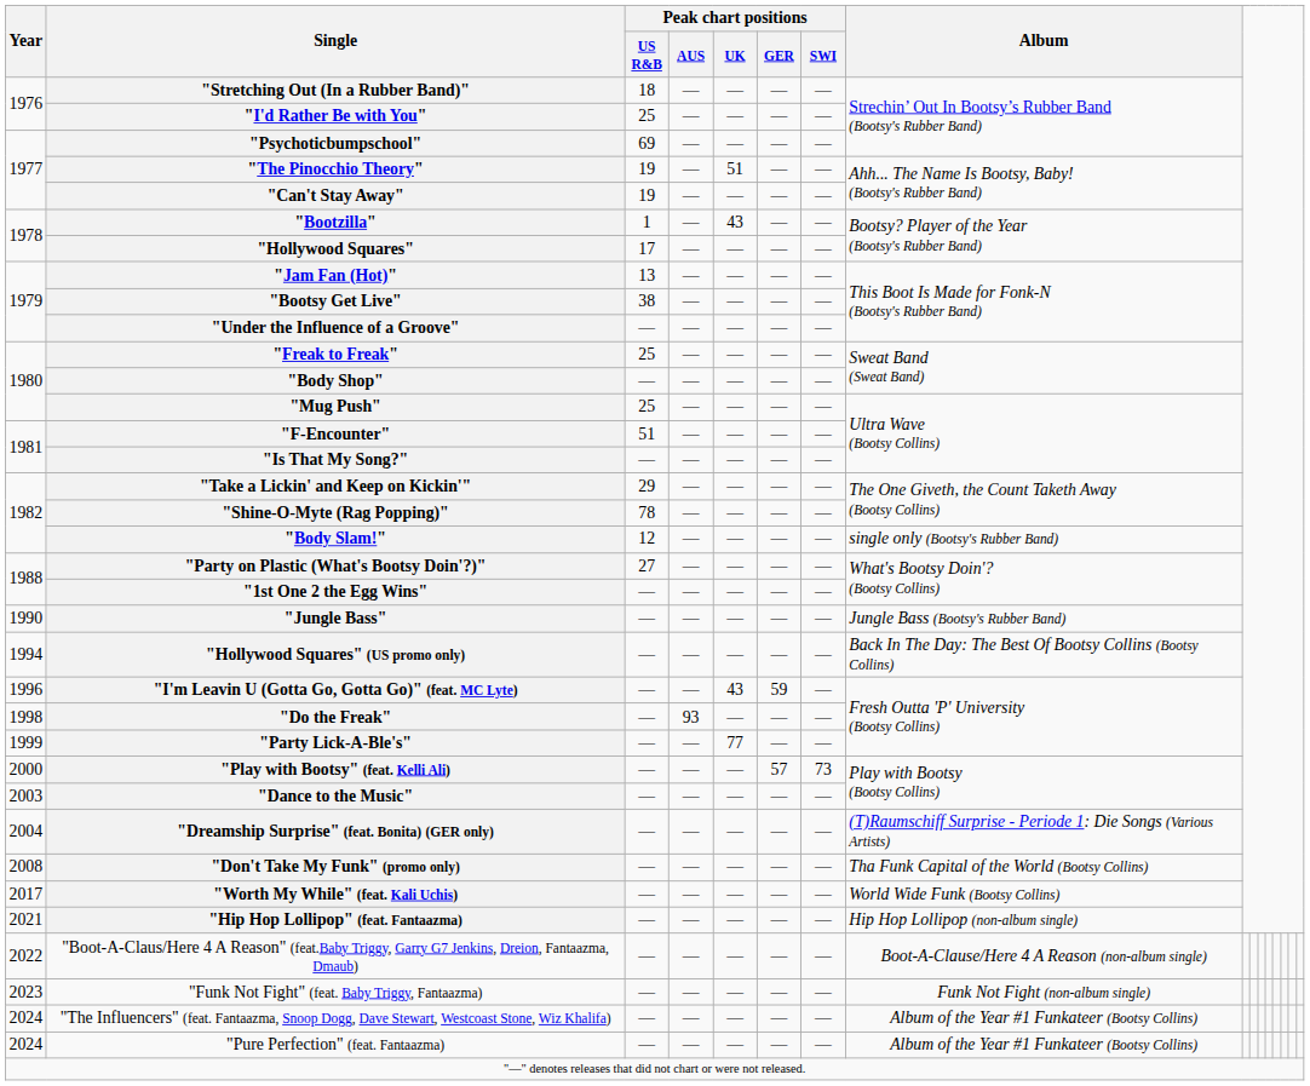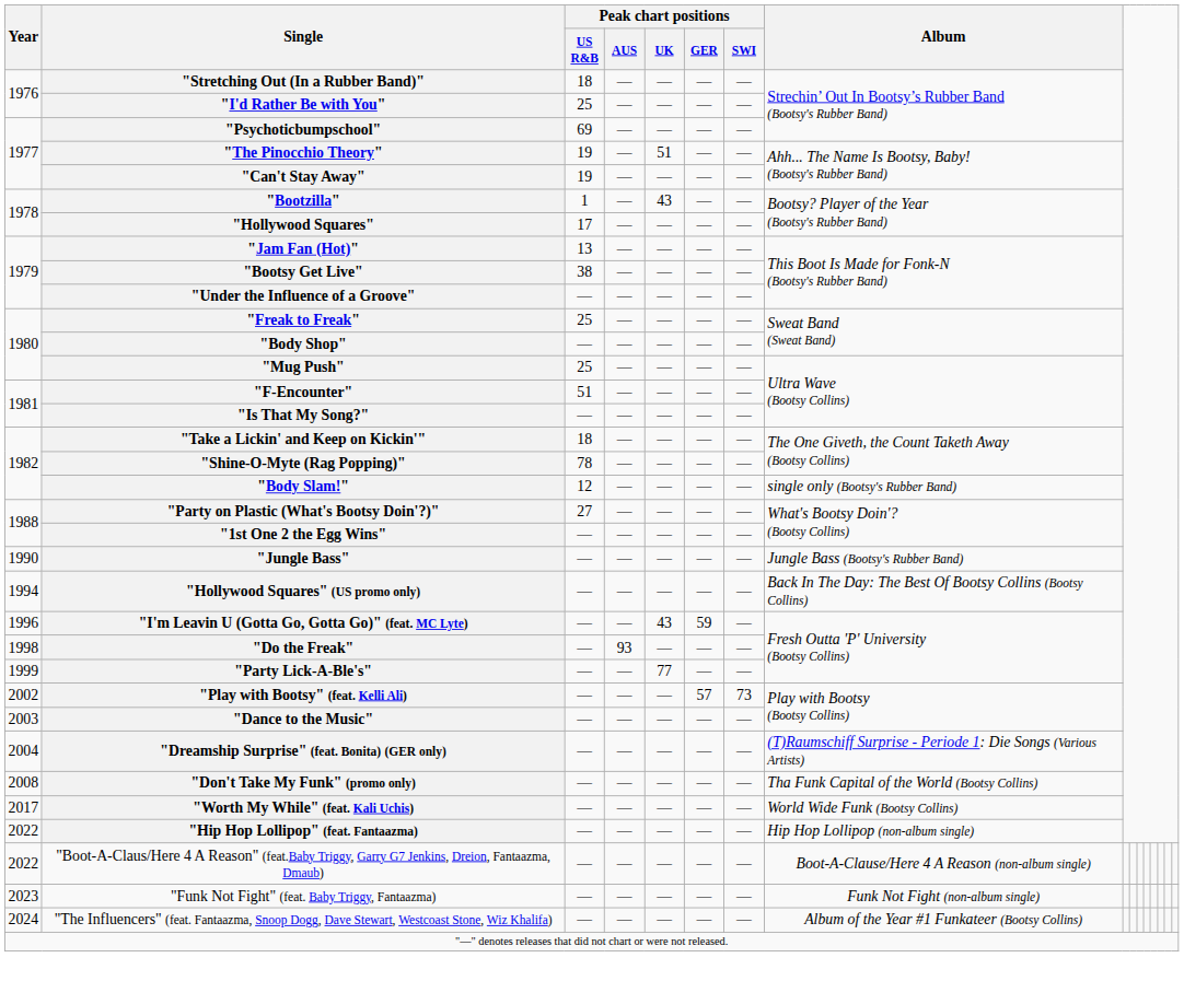 <table class="wikitable plainrowheaders" style="text-align:center;">
 <tr>
 <th rowspan="2">Year</th>
 <th rowspan="2">Single</th>
 <th colspan="5">Peak chart positions</th>
 <th rowspan="2">Album</th>
 </tr>
 <tr>
 <th width="35"><small><a href='#'>US R&B</a></small><br></th>
 <th width="35"><small><a href='#'>AUS</a></small><br></th>
 <th width="35"><small><a href='#'>UK</a></small><br></th>
 <th width="35"><small><a href='#'>GER</a></small><br></th>
 <th width="35"><small><a href='#'>SWI</a></small><br></th>
 </tr>
 <tr>
 <td rowspan="2">1976</td>
 <th scope="row">"Stretching Out (In a Rubber Band)"</th>
 <td>18</td>
 <td>—</td>
 <td>—</td>
 <td>—</td>
 <td>—</td>
 <td align="left" rowspan="3"><a href='#'>Strechin’ Out In Bootsy’s Rubber Band</a> <br><em><small>(Bootsy's Rubber Band)</small></em></td>
 </tr>
 <tr>
 <th scope="row">"<a href='#'>I'd Rather Be with You</a>"</th>
 <td>25</td>
 <td>—</td>
 <td>—</td>
 <td>—</td>
 <td>—</td>
 </tr>
 <tr>
 <td rowspan="3">1977</td>
 <th scope="row">"Psychoticbumpschool"</th>
 <td>69</td>
 <td>—</td>
 <td>—</td>
 <td>—</td>
 <td>—</td>
 </tr>
 <tr>
 <th scope="row">"<a href='#'>The Pinocchio Theory</a>"</th>
 <td>19</td>
 <td>—</td>
 <td>51</td>
 <td>—</td>
 <td>—</td>
 <td align="left" rowspan="2"><em>Ahh... The Name Is Bootsy, Baby!</em><br><em><small>(Bootsy's Rubber Band)</small></em></td>
 </tr>
 <tr>
 <th scope="row">"Can't Stay Away"</th>
 <td>19</td>
 <td>—</td>
 <td>—</td>
 <td>—</td>
 <td>—</td>
 </tr>
 <tr>
 <td rowspan="2">1978</td>
 <th scope="row">"<a href='#'>Bootzilla</a>"</th>
 <td>1</td>
 <td>—</td>
 <td>43</td>
 <td>—</td>
 <td>—</td>
 <td align="left" rowspan="2"><em>Bootsy? Player of the Year</em><br><em><small>(Bootsy's Rubber Band)</small></em></td>
 </tr>
 <tr>
 <th scope="row">"Hollywood Squares"</th>
 <td>17</td>
 <td>—</td>
 <td>—</td>
 <td>—</td>
 <td>—</td>
 </tr>
 <tr>
 <td rowspan="3">1979</td>
 <th scope="row">"<a href='#'>Jam Fan (Hot)</a>"</th>
 <td>13</td>
 <td>—</td>
 <td>—</td>
 <td>—</td>
 <td>—</td>
 <td align="left" rowspan="3"><em>This Boot Is Made for Fonk-N</em><br><em><small>(Bootsy's Rubber Band)</small></em></td>
 </tr>
 <tr>
 <th scope="row">"Bootsy Get Live"</th>
 <td>38</td>
 <td>—</td>
 <td>—</td>
 <td>—</td>
 <td>—</td>
 </tr>
 <tr>
 <th scope="row">"Under the Influence of a Groove"</th>
 <td>—</td>
 <td>—</td>
 <td>—</td>
 <td>—</td>
 <td>—</td>
 </tr>
 <tr>
 <td rowspan="3">1980</td>
 <th scope="row">"<a href='#'>Freak to Freak</a>"</th>
 <td>25</td>
 <td>—</td>
 <td>—</td>
 <td>—</td>
 <td>—</td>
 <td align="left" rowspan="2"><em>Sweat Band</em><br><em><small>(Sweat Band)</small></em></td>
 </tr>
 <tr>
 <th scope="row">"Body Shop"</th>
 <td>—</td>
 <td>—</td>
 <td>—</td>
 <td>—</td>
 <td>—</td>
 </tr>
 <tr>
 <th scope="row">"Mug Push"</th>
 <td>25</td>
 <td>—</td>
 <td>—</td>
 <td>—</td>
 <td>—</td>
 <td align="left" rowspan="3"><em>Ultra Wave</em><br><em><small>(Bootsy Collins)</small></em></td>
 </tr>
 <tr>
 <td rowspan="2">1981</td>
 <th scope="row">"F-Encounter"</th>
 <td>51</td>
 <td>—</td>
 <td>—</td>
 <td>—</td>
 <td>—</td>
 </tr>
 <tr>
 <th scope="row">"Is That My Song?"</th>
 <td>—</td>
 <td>—</td>
 <td>—</td>
 <td>—</td>
 <td>—</td>
 </tr>
 <tr>
 <td rowspan="3">1982</td>
 <th scope="row">"Take a Lickin' and Keep on Kickin'"</th>
-<td>29</td>
+<td>18</td>
 <td>—</td>
 <td>—</td>
 <td>—</td>
 <td>—</td>
 <td align="left" rowspan="2"><em>The One Giveth, the Count Taketh Away</em><br><em><small>(Bootsy Collins)</small></em></td>
 </tr>
 <tr>
 <th scope="row">"Shine-O-Myte (Rag Popping)"</th>
 <td>78</td>
 <td>—</td>
 <td>—</td>
 <td>—</td>
 <td>—</td>
 </tr>
 <tr>
 <th scope="row">"<a href='#'>Body Slam!</a>"</th>
 <td>12</td>
 <td>—</td>
 <td>—</td>
 <td>—</td>
 <td>—</td>
 <td align="left" rowspan="1"><em>single only</em> <em><small>(Bootsy's Rubber Band)</small></em></td>
 </tr>
 <tr>
 <td rowspan="2">1988</td>
 <th scope="row">"Party on Plastic (What's Bootsy Doin'?)"</th>
 <td>27</td>
 <td>—</td>
 <td>—</td>
 <td>—</td>
 <td>—</td>
 <td align="left" rowspan="2"><em>What's Bootsy Doin'?</em><br><em><small>(Bootsy Collins)</small></em></td>
 </tr>
 <tr>
 <th scope="row">"1st One 2 the Egg Wins"</th>
 <td>—</td>
 <td>—</td>
 <td>—</td>
 <td>—</td>
 <td>—</td>
 </tr>
 <tr>
 <td rowspan="1">1990</td>
 <th scope="row">"Jungle Bass"</th>
 <td>—</td>
 <td>—</td>
 <td>—</td>
 <td>—</td>
 <td>—</td>
 <td align="left" rowspan="1"><em>Jungle Bass</em> <em><small>(Bootsy's Rubber Band)</small></em></td>
 </tr>
 <tr>
 <td rowspan="1">1994</td>
 <th scope="row">"Hollywood Squares" <small>(US promo only)</small></th>
 <td>—</td>
 <td>—</td>
 <td>—</td>
 <td>—</td>
 <td>—</td>
 <td align="left" rowspan="1"><em>Back In The Day: The Best Of Bootsy Collins</em> <em><small>(Bootsy Collins)</small></em></td>
 </tr>
 <tr>
 <td rowspan="1">1996</td>
 <th scope="row">"I'm Leavin U (Gotta Go, Gotta Go)" <small>(feat. <a href='#'>MC Lyte</a>)</small></th>
 <td>—</td>
 <td>—</td>
 <td>43</td>
 <td>59</td>
 <td>—</td>
 <td align="left" rowspan="3"><em>Fresh Outta 'P' University</em><br><em><small>(Bootsy Collins)</small></em></td>
 </tr>
 <tr>
 <td rowspan="1">1998</td>
 <th scope="row">"Do the Freak"</th>
 <td>—</td>
 <td>93</td>
 <td>—</td>
 <td>—</td>
 <td>—</td>
 </tr>
 <tr>
 <td rowspan="1">1999</td>
 <th scope="row">"Party Lick-A-Ble's"</th>
 <td>—</td>
 <td>—</td>
 <td>77</td>
 <td>—</td>
 <td>—</td>
 </tr>
 <tr>
-<td rowspan="1">2000</td>
+<td rowspan="1">2002</td>
 <th scope="row">"Play with Bootsy" <small>(feat. <a href='#'>Kelli Ali</a>)</small></th>
 <td>—</td>
 <td>—</td>
 <td>—</td>
 <td>57</td>
 <td>73</td>
 <td align="left" rowspan="2"><em>Play with Bootsy</em><br><em><small>(Bootsy Collins)</small></em></td>
 </tr>
 <tr>
 <td rowspan="1">2003</td>
 <th scope="row">"Dance to the Music"</th>
 <td>—</td>
 <td>—</td>
 <td>—</td>
 <td>—</td>
 <td>—</td>
 </tr>
 <tr>
 <td rowspan="1">2004</td>
 <th scope="row">"Dreamship Surprise" <small>(feat. Bonita)</small> <small>(GER only)</small></th>
 <td>—</td>
 <td>—</td>
 <td>—</td>
 <td>—</td>
 <td>—</td>
 <td align="left" rowspan="1"><em><a href='#'>(T)Raumschiff Surprise - Periode 1</a>: Die Songs</em> <em><small>(Various Artists)</small></em></td>
 </tr>
 <tr>
 <td rowspan="1">2008</td>
 <th scope="row">"Don't Take My Funk" <small>(promo only)</small></th>
 <td>—</td>
 <td>—</td>
 <td>—</td>
 <td>—</td>
 <td>—</td>
 <td align="left" rowspan="1"><em>Tha Funk Capital of the World</em> <em><small>(Bootsy Collins)</small></em></td>
 </tr>
 <tr>
 <td rowspan="1">2017</td>
 <th scope="row">"Worth My While" <small>(feat. <a href='#'>Kali Uchis</a>)</small></th>
 <td>—</td>
 <td>—</td>
 <td>—</td>
 <td>—</td>
 <td>—</td>
 <td align="left" rowspan="1"><em>World Wide Funk</em> <em><small>(Bootsy Collins)</small></em></td>
 </tr>
 <tr>
-<td rowspan="1">2021</td>
+<td rowspan="1">2022</td>
 <th scope="row">"Hip Hop Lollipop" <small>(feat. Fantaazma)</small></th>
 <td>—</td>
 <td>—</td>
 <td>—</td>
 <td>—</td>
 <td>—</td>
 <td align="left" rowspan="1"><em>Hip Hop Lollipop</em> <em><small>(non-album single)</small></em></td>
 </tr>
 <tr>
 <td>2022</td>
 <td>"Boot-A-Claus/Here 4 A Reason" <small>(feat.<a href='#'>Baby Triggy</a>, <a href='#'>Garry G7 Jenkins</a>, <a href='#'>Dreion</a>, Fantaazma, <a href='#'>Dmaub</a>)</small></td>
 <td>—</td>
 <td>—</td>
 <td>—</td>
 <td>—</td>
 <td>—</td>
 <td rowspan="1"><em>Boot-A-Clause/Here 4 A Reason</em> <em><small>(non-album single)</small></em></td>
 <td></td>
 <td></td>
 <td></td>
 <td></td>
 <td></td>
 <td></td>
 <td></td>
 <td></td>
 </tr>
 <tr>
 <td>2023</td>
 <td>"Funk Not Fight" <small>(feat. <a href='#'>Baby Triggy</a>, Fantaazma)</small></td>
 <td>—</td>
 <td>—</td>
 <td>—</td>
 <td>—</td>
 <td>—</td>
 <td rowspan="1"><em>Funk Not Fight</em> <em><small>(non-album single)</small></em></td>
 <td></td>
 <td></td>
 <td></td>
 <td></td>
 <td></td>
 <td></td>
 <td></td>
 <td></td>
 </tr>
 <tr>
 <td>2024</td>
 <td>"The Influencers" <small>(feat. Fantaazma, <a href='#'>Snoop Dogg</a>, <a href='#'>Dave Stewart</a>, <a href='#'>Westcoast Stone</a>, <a href='#'>Wiz Khalifa</a>)</small></td>
 <td>—</td>
 <td>—</td>
 <td>—</td>
 <td>—</td>
 <td>—</td>
 <td rowspan="1"><em>Album of the Year #1 Funkateer <small>(Bootsy Collins)</small></em></td>
 <td></td>
 <td></td>
 <td></td>
 <td></td>
 <td></td>
 <td></td>
 <td></td>
 <td></td>
 </tr>
 <tr>
-<td>2024</td>
-<td>"Pure Perfection" <small>(feat. Fantaazma)</small></td>
-<td>—</td>
-<td>—</td>
-<td>—</td>
-<td>—</td>
-<td>—</td>
-<td rowspan="1"><em>Album of the Year #1 Funkateer <small>(Bootsy Collins)</small></em></td>
-<td></td>
-<td></td>
-<td></td>
-<td></td>
-<td></td>
-<td></td>
-<td></td>
-<td></td>
-</tr>
-<tr>
 <td align="center" colspan="16" style="font-size:9pt">"—" denotes releases that did not chart or were not released.</td>
 </tr>
 </table>
